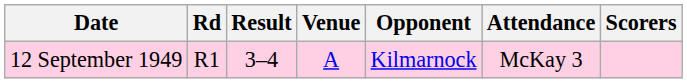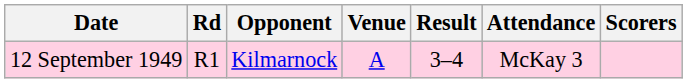 <table class="wikitable sortable" style="font-size:95%; text-align:center">
 <tr>
 <th>Date</th>
 <th>Rd</th>
+<th>Opponent</th>
+<th>Venue</th>
 <th>Result</th>
-<th>Venue</th>
-<th>Opponent</th>
 <th>Attendance</th>
 <th>Scorers</th>
 </tr>
 <tr bgcolor = "#ffd0e3">
 <td>12 September 1949</td>
 <td>R1</td>
+<td><a href='#'>Kilmarnock</a></td>
+<td><a href='#'>A</a></td>
 <td>3–4</td>
-<td><a href='#'>A</a></td>
-<td><a href='#'>Kilmarnock</a></td>
 <td>McKay 3</td>
 <td></td>
 </tr>
 </table>
